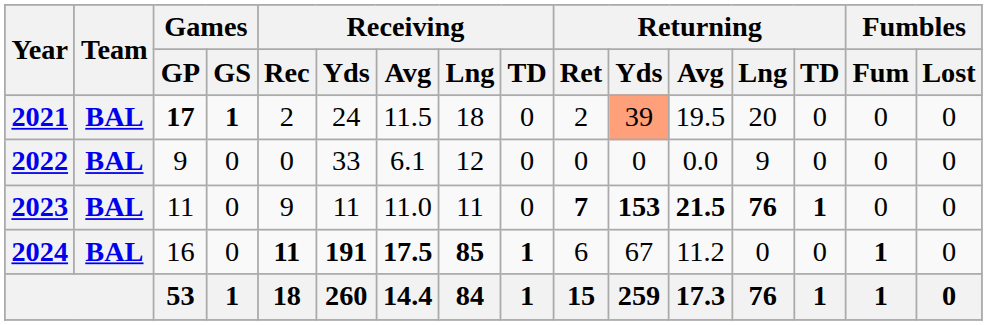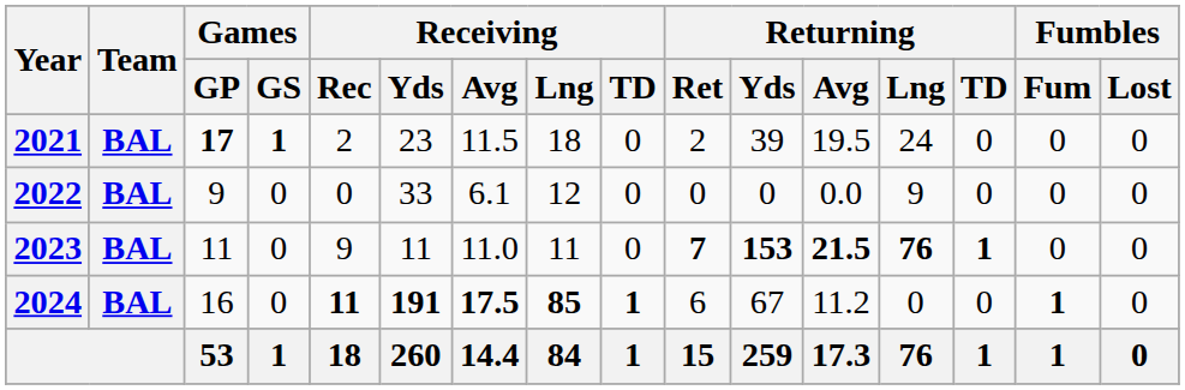 <table class="wikitable" style="text-align: center;">
 <tr>
 <th rowspan="2">Year</th>
 <th rowspan="2">Team</th>
 <th colspan="2">Games</th>
 <th colspan="5">Receiving</th>
 <th colspan="5">Returning</th>
 <th colspan="2">Fumbles</th>
 </tr>
 <tr>
 <th>GP</th>
 <th>GS</th>
 <th>Rec</th>
 <th>Yds</th>
 <th>Avg</th>
 <th>Lng</th>
 <th>TD</th>
 <th>Ret</th>
 <th>Yds</th>
 <th>Avg</th>
 <th>Lng</th>
 <th>TD</th>
 <th>Fum</th>
 <th>Lost</th>
 </tr>
 <tr>
 <th><a href='#'>2021</a></th>
 <th><a href='#'>BAL</a></th>
 <td><strong>17</strong></td>
 <td><strong>1</strong></td>
 <td>2</td>
-<td>24</td>
+<td>23</td>
 <td>11.5</td>
 <td>18</td>
 <td>0</td>
 <td>2</td>
-<td style="background: lightsalmon;">39</td>
+<td>39</td>
 <td>19.5</td>
-<td>20</td>
+<td>24</td>
 <td>0</td>
 <td>0</td>
 <td>0</td>
 </tr>
 <tr>
 <th><a href='#'>2022</a></th>
 <th><a href='#'>BAL</a></th>
 <td>9</td>
 <td>0</td>
 <td>0</td>
 <td>33</td>
 <td>6.1</td>
 <td>12</td>
 <td>0</td>
 <td>0</td>
 <td>0</td>
 <td>0.0</td>
 <td>9</td>
 <td>0</td>
 <td>0</td>
 <td>0</td>
 </tr>
 <tr>
 <th><a href='#'>2023</a></th>
 <th><a href='#'>BAL</a></th>
 <td>11</td>
 <td>0</td>
 <td>9</td>
 <td>11</td>
 <td>11.0</td>
 <td>11</td>
 <td>0</td>
 <td><strong>7</strong></td>
 <td><strong>153</strong></td>
 <td><strong>21.5</strong></td>
 <td><strong>76</strong></td>
 <td><strong>1</strong></td>
 <td>0</td>
 <td>0</td>
 </tr>
 <tr>
 <th><a href='#'>2024</a></th>
 <th><a href='#'>BAL</a></th>
 <td>16</td>
 <td>0</td>
 <td><strong>11</strong></td>
 <td><strong>191</strong></td>
 <td><strong>17.5</strong></td>
 <td><strong>85</strong></td>
 <td><strong>1</strong></td>
 <td>6</td>
 <td>67</td>
 <td>11.2</td>
 <td>0</td>
 <td>0</td>
 <td><strong>1</strong></td>
 <td>0</td>
 </tr>
 <tr>
 <th colspan="2"></th>
 <th>53</th>
 <th>1</th>
 <th>18</th>
 <th>260</th>
 <th>14.4</th>
 <th>84</th>
 <th>1</th>
 <th>15</th>
 <th>259</th>
 <th>17.3</th>
 <th>76</th>
 <th>1</th>
 <th>1</th>
 <th>0</th>
 </tr>
 </table>
